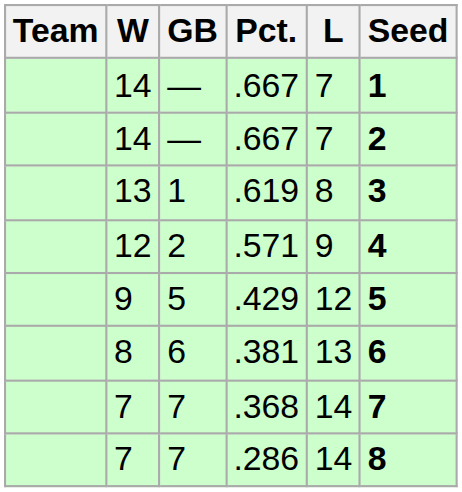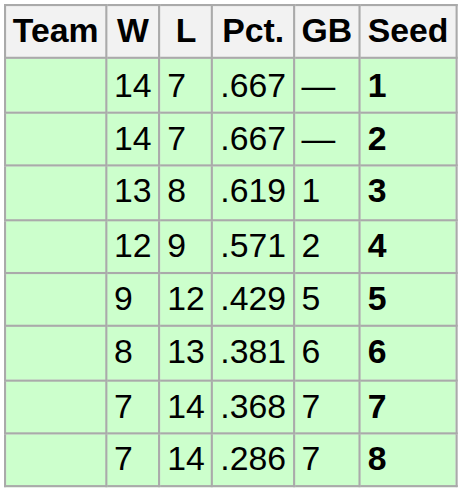 <table class=wikitable>
 <tr>
 <th>Team</th>
 <th>W</th>
+<th>L</th>
+<th>Pct.</th>
 <th>GB</th>
-<th>Pct.</th>
-<th>L</th>
 <th>Seed</th>
 </tr>
 <tr bgcolor=ccffcc>
 <td></td>
 <td>14</td>
+<td>7</td>
+<td>.667</td>
 <td>—</td>
-<td>.667</td>
-<td>7</td>
 <td><strong>1</strong></td>
 </tr>
 <tr bgcolor=ccffcc>
 <td></td>
 <td>14</td>
+<td>7</td>
+<td>.667</td>
 <td>—</td>
-<td>.667</td>
-<td>7</td>
 <td><strong>2</strong></td>
 </tr>
 <tr bgcolor=ccffcc>
 <td></td>
 <td>13</td>
+<td>8</td>
+<td>.619</td>
 <td>1</td>
-<td>.619</td>
-<td>8</td>
 <td><strong>3</strong></td>
 </tr>
 <tr bgcolor=ccffcc>
 <td></td>
 <td>12</td>
+<td>9</td>
+<td>.571</td>
 <td>2</td>
-<td>.571</td>
-<td>9</td>
 <td><strong>4</strong></td>
 </tr>
 <tr bgcolor=ccffcc>
 <td></td>
 <td>9</td>
+<td>12</td>
+<td>.429</td>
 <td>5</td>
-<td>.429</td>
-<td>12</td>
 <td><strong>5</strong></td>
 </tr>
 <tr bgcolor=ccffcc>
 <td></td>
 <td>8</td>
+<td>13</td>
+<td>.381</td>
 <td>6</td>
-<td>.381</td>
-<td>13</td>
 <td><strong>6</strong></td>
 </tr>
 <tr bgcolor=ccffcc>
 <td></td>
 <td>7</td>
+<td>14</td>
+<td>.368</td>
 <td>7</td>
-<td>.368</td>
-<td>14</td>
 <td><strong>7</strong></td>
 </tr>
 <tr bgcolor=ccffcc>
 <td></td>
 <td>7</td>
+<td>14</td>
+<td>.286</td>
 <td>7</td>
-<td>.286</td>
-<td>14</td>
 <td><strong>8</strong></td>
 </tr>
 </table>
